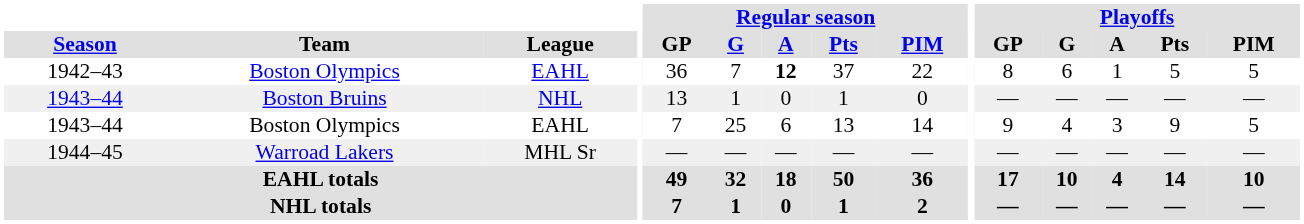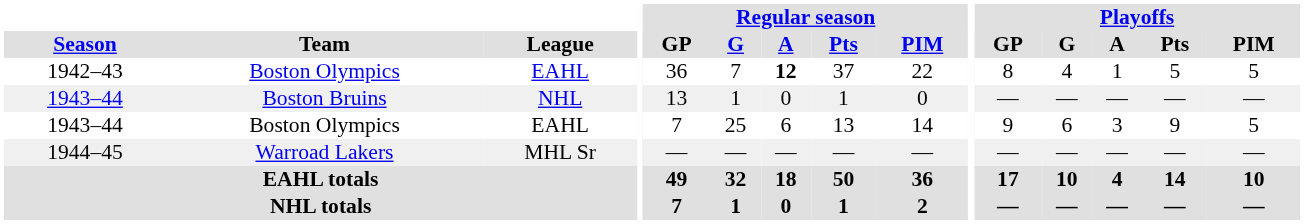 <table border="0" cellpadding="1" cellspacing="0" style="text-align:center; width:60em">
 <tr bgcolor="#e0e0e0">
 <th colspan="3" bgcolor="#ffffff"></th>
 <th rowspan="100" bgcolor="#ffffff"></th>
 <th colspan="5"><a href='#'>Regular season</a></th>
 <th rowspan="100" bgcolor="#ffffff"></th>
 <th colspan="5"><a href='#'>Playoffs</a></th>
 </tr>
 <tr bgcolor="#e0e0e0">
 <th><a href='#'>Season</a></th>
 <th>Team</th>
 <th>League</th>
 <th>GP</th>
 <th><a href='#'>G</a></th>
 <th><a href='#'>A</a></th>
 <th><a href='#'>Pts</a></th>
 <th><a href='#'>PIM</a></th>
 <th>GP</th>
 <th>G</th>
 <th>A</th>
 <th>Pts</th>
 <th>PIM</th>
 </tr>
 <tr>
 <td>1942–43</td>
 <td><a href='#'>Boston Olympics</a></td>
 <td><a href='#'>EAHL</a></td>
 <td>36</td>
 <td>7</td>
 <td><strong>12</strong></td>
 <td>37</td>
 <td>22</td>
 <td>8</td>
-<td>6</td>
+<td>4</td>
 <td>1</td>
 <td>5</td>
 <td>5</td>
 </tr>
 <tr bgcolor="#f0f0f0">
 <td><a href='#'>1943–44</a></td>
 <td><a href='#'>Boston Bruins</a></td>
 <td><a href='#'>NHL</a></td>
 <td>13</td>
 <td>1</td>
 <td>0</td>
 <td>1</td>
 <td>0</td>
 <td>—</td>
 <td>—</td>
 <td>—</td>
 <td>—</td>
 <td>—</td>
 </tr>
 <tr>
 <td>1943–44</td>
 <td>Boston Olympics</td>
 <td>EAHL</td>
 <td>7</td>
 <td>25</td>
 <td>6</td>
 <td>13</td>
 <td>14</td>
 <td>9</td>
-<td>4</td>
+<td>6</td>
 <td>3</td>
 <td>9</td>
 <td>5</td>
 </tr>
 <tr bgcolor="#f0f0f0">
 <td>1944–45</td>
 <td><a href='#'>Warroad Lakers</a></td>
 <td>MHL Sr</td>
 <td>—</td>
 <td>—</td>
 <td>—</td>
 <td>—</td>
 <td>—</td>
 <td>—</td>
 <td>—</td>
 <td>—</td>
 <td>—</td>
 <td>—</td>
 </tr>
 <tr bgcolor="#e0e0e0">
 <th colspan="3">EAHL totals</th>
 <th>49</th>
 <th>32</th>
 <th>18</th>
 <th>50</th>
 <th>36</th>
 <th>17</th>
 <th>10</th>
 <th>4</th>
 <th>14</th>
 <th>10</th>
 </tr>
 <tr bgcolor="#e0e0e0">
 <th colspan="3">NHL totals</th>
 <th>7</th>
 <th>1</th>
 <th>0</th>
 <th>1</th>
 <th>2</th>
 <th>—</th>
 <th>—</th>
 <th>—</th>
 <th>—</th>
 <th>—</th>
 </tr>
 </table>
